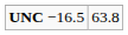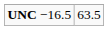 <table class="wikitable">
 <tr align="center">
 </tr>
 <tr align="center">
 <td><strong>UNC</strong> −16.5</td>
-<td>63.8</td>
+<td>63.5</td>
 </tr>
 </table>
